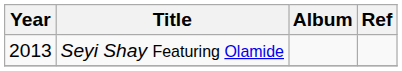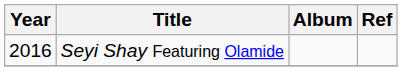 <table class="wikitable">
 <tr>
 <th>Year</th>
 <th>Title</th>
 <th>Album</th>
 <th>Ref</th>
 </tr>
 <tr>
-<td>2013</td>
+<td>2016</td>
 <td><em>Seyi Shay</em> <small>Featuring <a href='#'>Olamide</a></small></td>
 <td></td>
 <td></td>
 </tr>
 <tr>
 </tr>
 </table>
